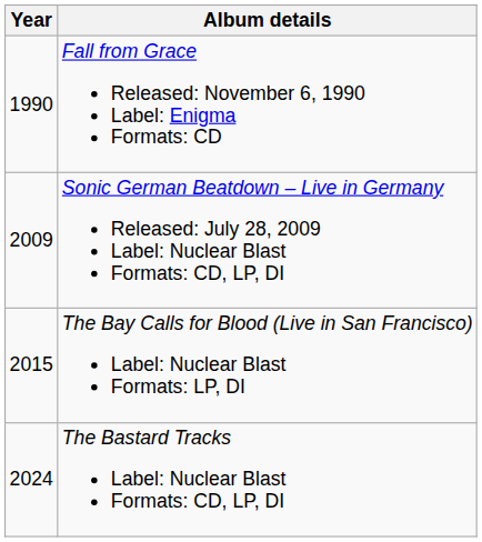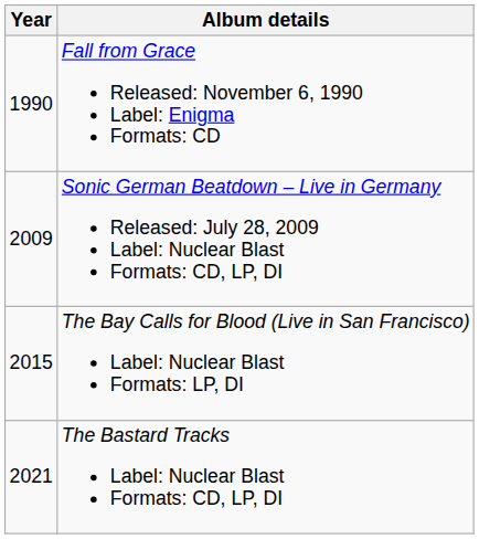 <table class="wikitable">
 <tr>
 <th>Year</th>
 <th>Album details</th>
 </tr>
 <tr>
 <td>1990</td>
 <td style="text-align:left;"><em><a href='#'>Fall from Grace</a></em><br><ul><li>Released: November 6, 1990</li><li>Label: <a href='#'>Enigma</a></li><li>Formats: CD</li></ul></td>
 </tr>
 <tr>
 <td>2009</td>
 <td style="text-align:left;"><em><a href='#'>Sonic German Beatdown – Live in Germany</a></em><br><ul><li>Released: July 28, 2009</li><li>Label: Nuclear Blast</li><li>Formats: CD, LP, DI</li></ul></td>
 </tr>
 <tr>
 <td>2015</td>
 <td style="text-align:left;"><em>The Bay Calls for Blood (Live in San Francisco)</em><br><ul><li>Label: Nuclear Blast</li><li>Formats: LP, DI</li></ul></td>
 </tr>
 <tr>
-<td>2024</td>
+<td>2021</td>
 <td style="text-align:left;"><em>The Bastard Tracks</em><br><ul><li>Label: Nuclear Blast</li><li>Formats: CD, LP, DI</li></ul></td>
 </tr>
 </table>
